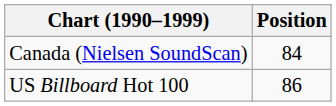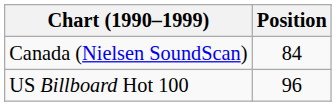 <table class="wikitable plainrowheaders sortable">
 <tr>
 <th>Chart (1990–1999)</th>
 <th>Position</th>
 </tr>
 <tr>
 <td align="left">Canada (<a href='#'>Nielsen SoundScan</a>)</td>
 <td style="text-align:center;">84</td>
 </tr>
 <tr>
 <td align="left">US <em>Billboard</em> Hot 100</td>
-<td style="text-align:center;">86</td>
+<td style="text-align:center;">96</td>
 </tr>
 </table>
